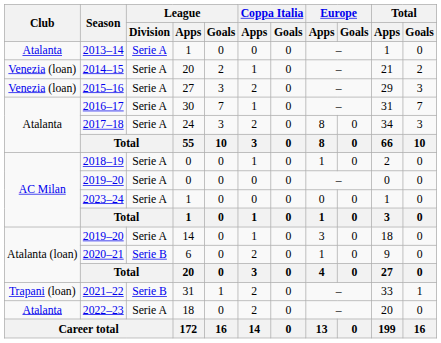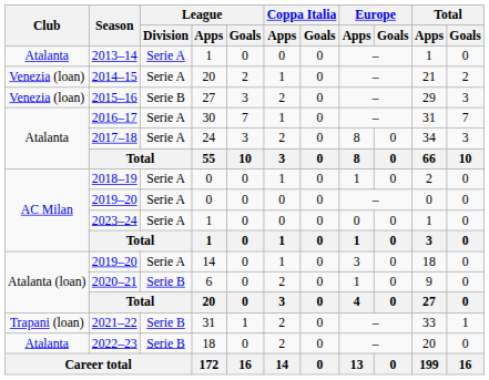 <table class="wikitable" style="text-align: center;">
 <tr>
 <th rowspan="2">Club</th>
 <th rowspan="2">Season</th>
 <th colspan="3">League</th>
 <th colspan="2"><a href='#'>Coppa Italia</a></th>
 <th colspan="2"><a href='#'>Europe</a></th>
 <th colspan="2">Total</th>
 </tr>
 <tr>
 <th>Division</th>
 <th>Apps</th>
 <th>Goals</th>
 <th>Apps</th>
 <th>Goals</th>
 <th>Apps</th>
 <th>Goals</th>
 <th>Apps</th>
 <th>Goals</th>
 </tr>
 <tr>
 <td><a href='#'>Atalanta</a></td>
 <td><a href='#'>2013–14</a></td>
 <td><a href='#'>Serie A</a></td>
 <td>1</td>
 <td>0</td>
 <td>0</td>
 <td>0</td>
 <td colspan="2">–</td>
 <td>1</td>
 <td>0</td>
 </tr>
 <tr>
 <td><a href='#'>Venezia</a> (loan)</td>
 <td><a href='#'>2014–15</a></td>
 <td>Serie A</td>
 <td>20</td>
 <td>2</td>
 <td>1</td>
 <td>0</td>
 <td colspan="2">–</td>
 <td>21</td>
 <td>2</td>
 </tr>
 <tr>
 <td><a href='#'>Venezia</a> (loan)</td>
 <td><a href='#'>2015–16</a></td>
-<td>Serie A</td>
+<td>Serie B</td>
 <td>27</td>
 <td>3</td>
 <td>2</td>
 <td>0</td>
 <td colspan="2">–</td>
 <td>29</td>
 <td>3</td>
 </tr>
 <tr>
 <td rowspan="3">Atalanta</td>
 <td><a href='#'>2016–17</a></td>
 <td>Serie A</td>
 <td>30</td>
 <td>7</td>
 <td>1</td>
 <td>0</td>
 <td colspan="2">–</td>
 <td>31</td>
 <td>7</td>
 </tr>
 <tr>
 <td><a href='#'>2017–18</a></td>
 <td>Serie A</td>
 <td>24</td>
 <td>3</td>
 <td>2</td>
 <td>0</td>
 <td>8</td>
 <td>0</td>
 <td>34</td>
 <td>3</td>
 </tr>
 <tr>
 <th colspan="2">Total</th>
 <th>55</th>
 <th>10</th>
 <th>3</th>
 <th>0</th>
 <th>8</th>
 <th>0</th>
 <th>66</th>
 <th>10</th>
 </tr>
 <tr>
 <td rowspan="4"><a href='#'>AC Milan</a></td>
 <td><a href='#'>2018–19</a></td>
 <td>Serie A</td>
 <td>0</td>
 <td>0</td>
 <td>1</td>
 <td>0</td>
 <td>1</td>
 <td>0</td>
 <td>2</td>
 <td>0</td>
 </tr>
 <tr>
 <td><a href='#'>2019–20</a></td>
 <td>Serie A</td>
 <td>0</td>
 <td>0</td>
 <td>0</td>
 <td>0</td>
 <td colspan="2">–</td>
 <td>0</td>
 <td>0</td>
 </tr>
 <tr>
 <td><a href='#'>2023–24</a></td>
 <td>Serie A</td>
 <td>1</td>
 <td>0</td>
 <td>0</td>
 <td>0</td>
 <td>0</td>
 <td>0</td>
 <td>1</td>
 <td>0</td>
 </tr>
 <tr>
 <th colspan="2">Total</th>
 <th>1</th>
 <th>0</th>
 <th>1</th>
 <th>0</th>
 <th>1</th>
 <th>0</th>
 <th>3</th>
 <th>0</th>
 </tr>
 <tr>
 <td rowspan="3">Atalanta (loan)</td>
 <td><a href='#'>2019–20</a></td>
 <td>Serie A</td>
 <td>14</td>
 <td>0</td>
 <td>1</td>
 <td>0</td>
 <td>3</td>
 <td>0</td>
 <td>18</td>
 <td>0</td>
 </tr>
 <tr>
 <td><a href='#'>2020–21</a></td>
 <td><a href='#'>Serie B</a></td>
 <td>6</td>
 <td>0</td>
 <td>2</td>
 <td>0</td>
 <td>1</td>
 <td>0</td>
 <td>9</td>
 <td>0</td>
 </tr>
 <tr>
 <th colspan="2">Total</th>
 <th>20</th>
 <th>0</th>
 <th>3</th>
 <th>0</th>
 <th>4</th>
 <th>0</th>
 <th>27</th>
 <th>0</th>
 </tr>
 <tr>
 <td><a href='#'>Trapani</a> (loan)</td>
 <td><a href='#'>2021–22</a></td>
 <td><a href='#'>Serie B</a></td>
 <td>31</td>
 <td>1</td>
 <td>2</td>
 <td>0</td>
 <td colspan="2">–</td>
 <td>33</td>
 <td>1</td>
 </tr>
 <tr>
 <td><a href='#'>Atalanta</a></td>
 <td><a href='#'>2022–23</a></td>
-<td>Serie A</td>
+<td><a href='#'>Serie B</a></td>
 <td>18</td>
 <td>0</td>
 <td>2</td>
 <td>0</td>
 <td colspan="2">–</td>
 <td>20</td>
 <td>0</td>
 </tr>
 <tr>
 <th colspan="3">Career total</th>
 <th>172</th>
 <th>16</th>
 <th>14</th>
 <th>0</th>
 <th>13</th>
 <th>0</th>
 <th>199</th>
 <th>16</th>
 </tr>
 </table>
